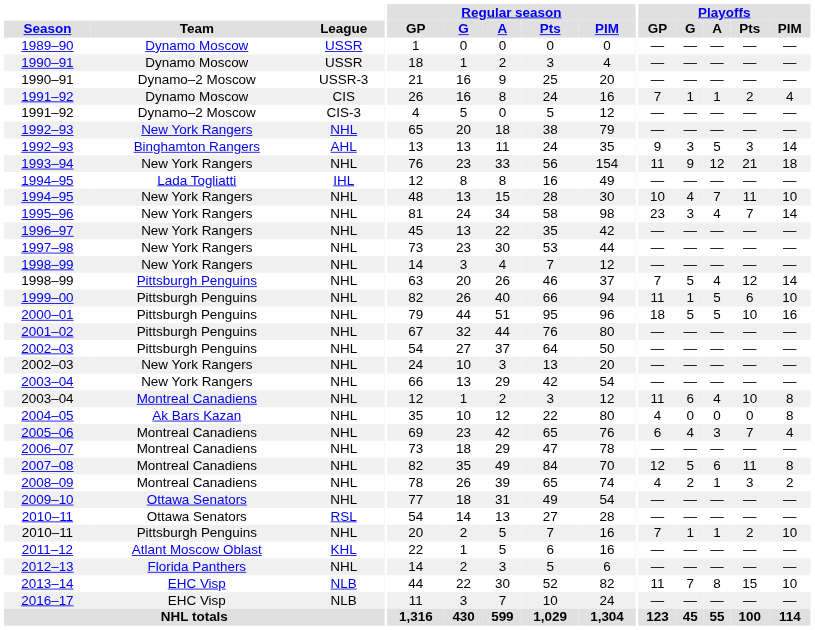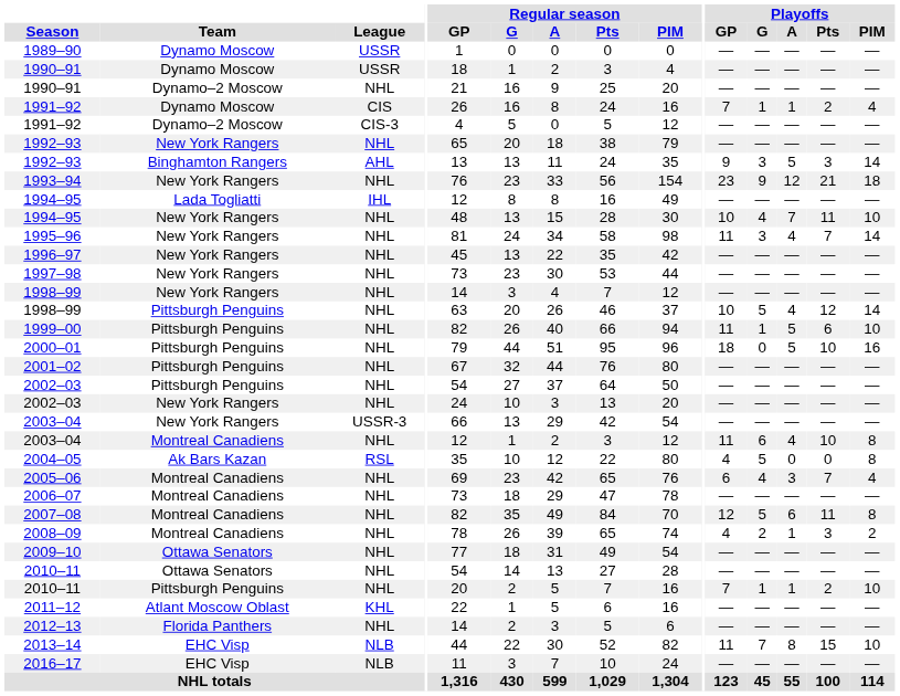 <table border="0" cellpadding="1" cellspacing="0" style="text-align:center; width:60em">
 <tr bgcolor="#e0e0e0">
 <th colspan="3" bgcolor="#ffffff"></th>
 <th rowspan="100" bgcolor="#ffffff"></th>
 <th colspan="5"><a href='#'>Regular season</a></th>
 <th rowspan="100" bgcolor="#ffffff"></th>
 <th colspan="5"><a href='#'>Playoffs</a></th>
 </tr>
 <tr bgcolor="#e0e0e0">
 <th><a href='#'>Season</a></th>
 <th>Team</th>
 <th>League</th>
 <th>GP</th>
 <th><a href='#'>G</a></th>
 <th><a href='#'>A</a></th>
 <th><a href='#'>Pts</a></th>
 <th><a href='#'>PIM</a></th>
 <th>GP</th>
 <th>G</th>
 <th>A</th>
 <th>Pts</th>
 <th>PIM</th>
 </tr>
 <tr>
 <td><a href='#'>1989–90</a></td>
 <td><a href='#'>Dynamo Moscow</a></td>
 <td><a href='#'>USSR</a></td>
 <td>1</td>
 <td>0</td>
 <td>0</td>
 <td>0</td>
 <td>0</td>
 <td>—</td>
 <td>—</td>
 <td>—</td>
 <td>—</td>
 <td>—</td>
 </tr>
 <tr bgcolor="#f0f0f0">
 <td><a href='#'>1990–91</a></td>
 <td>Dynamo Moscow</td>
 <td>USSR</td>
 <td>18</td>
 <td>1</td>
 <td>2</td>
 <td>3</td>
 <td>4</td>
 <td>—</td>
 <td>—</td>
 <td>—</td>
 <td>—</td>
 <td>—</td>
 </tr>
 <tr>
 <td>1990–91</td>
 <td>Dynamo–2 Moscow</td>
-<td>USSR-3</td>
+<td>NHL</td>
 <td>21</td>
 <td>16</td>
 <td>9</td>
 <td>25</td>
 <td>20</td>
 <td>—</td>
 <td>—</td>
 <td>—</td>
 <td>—</td>
 <td>—</td>
 </tr>
 <tr bgcolor="#f0f0f0">
 <td><a href='#'>1991–92</a></td>
 <td>Dynamo Moscow</td>
 <td>CIS</td>
 <td>26</td>
 <td>16</td>
 <td>8</td>
 <td>24</td>
 <td>16</td>
 <td>7</td>
 <td>1</td>
 <td>1</td>
 <td>2</td>
 <td>4</td>
 </tr>
 <tr>
 <td>1991–92</td>
 <td>Dynamo–2 Moscow</td>
 <td>CIS-3</td>
 <td>4</td>
 <td>5</td>
 <td>0</td>
 <td>5</td>
 <td>12</td>
 <td>—</td>
 <td>—</td>
 <td>—</td>
 <td>—</td>
 <td>—</td>
 </tr>
 <tr bgcolor="#f0f0f0">
 <td><a href='#'>1992–93</a></td>
 <td><a href='#'>New York Rangers</a></td>
 <td><a href='#'>NHL</a></td>
 <td>65</td>
 <td>20</td>
 <td>18</td>
 <td>38</td>
 <td>79</td>
 <td>—</td>
 <td>—</td>
 <td>—</td>
 <td>—</td>
 <td>—</td>
 </tr>
 <tr>
 <td><a href='#'>1992–93</a></td>
 <td><a href='#'>Binghamton Rangers</a></td>
 <td><a href='#'>AHL</a></td>
 <td>13</td>
 <td>13</td>
 <td>11</td>
 <td>24</td>
 <td>35</td>
 <td>9</td>
 <td>3</td>
 <td>5</td>
 <td>3</td>
 <td>14</td>
 </tr>
 <tr bgcolor="#f0f0f0">
 <td><a href='#'>1993–94</a></td>
 <td>New York Rangers</td>
 <td>NHL</td>
 <td>76</td>
 <td>23</td>
 <td>33</td>
 <td>56</td>
 <td>154</td>
-<td>11</td>
+<td>23</td>
 <td>9</td>
 <td>12</td>
 <td>21</td>
 <td>18</td>
 </tr>
 <tr>
 <td><a href='#'>1994–95</a></td>
 <td><a href='#'>Lada Togliatti</a></td>
 <td><a href='#'>IHL</a></td>
 <td>12</td>
 <td>8</td>
 <td>8</td>
 <td>16</td>
 <td>49</td>
 <td>—</td>
 <td>—</td>
 <td>—</td>
 <td>—</td>
 <td>—</td>
 </tr>
 <tr bgcolor="#f0f0f0">
 <td><a href='#'>1994–95</a></td>
 <td>New York Rangers</td>
 <td>NHL</td>
 <td>48</td>
 <td>13</td>
 <td>15</td>
 <td>28</td>
 <td>30</td>
 <td>10</td>
 <td>4</td>
 <td>7</td>
 <td>11</td>
 <td>10</td>
 </tr>
 <tr>
 <td><a href='#'>1995–96</a></td>
 <td>New York Rangers</td>
 <td>NHL</td>
 <td>81</td>
 <td>24</td>
 <td>34</td>
 <td>58</td>
 <td>98</td>
-<td>23</td>
+<td>11</td>
 <td>3</td>
 <td>4</td>
 <td>7</td>
 <td>14</td>
 </tr>
 <tr bgcolor="#f0f0f0">
 <td><a href='#'>1996–97</a></td>
 <td>New York Rangers</td>
 <td>NHL</td>
 <td>45</td>
 <td>13</td>
 <td>22</td>
 <td>35</td>
 <td>42</td>
 <td>—</td>
 <td>—</td>
 <td>—</td>
 <td>—</td>
 <td>—</td>
 </tr>
 <tr>
 <td><a href='#'>1997–98</a></td>
 <td>New York Rangers</td>
 <td>NHL</td>
 <td>73</td>
 <td>23</td>
 <td>30</td>
 <td>53</td>
 <td>44</td>
 <td>—</td>
 <td>—</td>
 <td>—</td>
 <td>—</td>
 <td>—</td>
 </tr>
 <tr bgcolor="#f0f0f0">
 <td><a href='#'>1998–99</a></td>
 <td>New York Rangers</td>
 <td>NHL</td>
 <td>14</td>
 <td>3</td>
 <td>4</td>
 <td>7</td>
 <td>12</td>
 <td>—</td>
 <td>—</td>
 <td>—</td>
 <td>—</td>
 <td>—</td>
 </tr>
 <tr>
 <td>1998–99</td>
 <td><a href='#'>Pittsburgh Penguins</a></td>
 <td>NHL</td>
 <td>63</td>
 <td>20</td>
 <td>26</td>
 <td>46</td>
 <td>37</td>
-<td>7</td>
+<td>10</td>
 <td>5</td>
 <td>4</td>
 <td>12</td>
 <td>14</td>
 </tr>
 <tr bgcolor="#f0f0f0">
 <td><a href='#'>1999–00</a></td>
 <td>Pittsburgh Penguins</td>
 <td>NHL</td>
 <td>82</td>
 <td>26</td>
 <td>40</td>
 <td>66</td>
 <td>94</td>
 <td>11</td>
 <td>1</td>
 <td>5</td>
 <td>6</td>
 <td>10</td>
 </tr>
 <tr>
 <td><a href='#'>2000–01</a></td>
 <td>Pittsburgh Penguins</td>
 <td>NHL</td>
 <td>79</td>
 <td>44</td>
 <td>51</td>
 <td>95</td>
 <td>96</td>
 <td>18</td>
-<td>5</td>
+<td>0</td>
 <td>5</td>
 <td>10</td>
 <td>16</td>
 </tr>
 <tr bgcolor="#f0f0f0">
 <td><a href='#'>2001–02</a></td>
 <td>Pittsburgh Penguins</td>
 <td>NHL</td>
 <td>67</td>
 <td>32</td>
 <td>44</td>
 <td>76</td>
 <td>80</td>
 <td>—</td>
 <td>—</td>
 <td>—</td>
 <td>—</td>
 <td>—</td>
 </tr>
 <tr>
 <td><a href='#'>2002–03</a></td>
 <td>Pittsburgh Penguins</td>
 <td>NHL</td>
 <td>54</td>
 <td>27</td>
 <td>37</td>
 <td>64</td>
 <td>50</td>
 <td>—</td>
 <td>—</td>
 <td>—</td>
 <td>—</td>
 <td>—</td>
 </tr>
 <tr bgcolor="#f0f0f0">
 <td>2002–03</td>
 <td>New York Rangers</td>
 <td>NHL</td>
 <td>24</td>
 <td>10</td>
 <td>3</td>
 <td>13</td>
 <td>20</td>
 <td>—</td>
 <td>—</td>
 <td>—</td>
 <td>—</td>
 <td>—</td>
 </tr>
 <tr>
 <td><a href='#'>2003–04</a></td>
 <td>New York Rangers</td>
-<td>NHL</td>
+<td>USSR-3</td>
 <td>66</td>
 <td>13</td>
 <td>29</td>
 <td>42</td>
 <td>54</td>
 <td>—</td>
 <td>—</td>
 <td>—</td>
 <td>—</td>
 <td>—</td>
 </tr>
 <tr bgcolor="#f0f0f0">
 <td>2003–04</td>
 <td><a href='#'>Montreal Canadiens</a></td>
 <td>NHL</td>
 <td>12</td>
 <td>1</td>
 <td>2</td>
 <td>3</td>
 <td>12</td>
 <td>11</td>
 <td>6</td>
 <td>4</td>
 <td>10</td>
 <td>8</td>
 </tr>
 <tr>
 <td><a href='#'>2004–05</a></td>
 <td><a href='#'>Ak Bars Kazan</a></td>
-<td>NHL</td>
+<td><a href='#'>RSL</a></td>
 <td>35</td>
 <td>10</td>
 <td>12</td>
 <td>22</td>
 <td>80</td>
 <td>4</td>
-<td>0</td>
+<td>5</td>
 <td>0</td>
 <td>0</td>
 <td>8</td>
 </tr>
 <tr bgcolor="#f0f0f0">
 <td><a href='#'>2005–06</a></td>
 <td>Montreal Canadiens</td>
 <td>NHL</td>
 <td>69</td>
 <td>23</td>
 <td>42</td>
 <td>65</td>
 <td>76</td>
 <td>6</td>
 <td>4</td>
 <td>3</td>
 <td>7</td>
 <td>4</td>
 </tr>
 <tr>
 <td><a href='#'>2006–07</a></td>
 <td>Montreal Canadiens</td>
 <td>NHL</td>
 <td>73</td>
 <td>18</td>
 <td>29</td>
 <td>47</td>
 <td>78</td>
 <td>—</td>
 <td>—</td>
 <td>—</td>
 <td>—</td>
 <td>—</td>
 </tr>
 <tr bgcolor="#f0f0f0">
 <td><a href='#'>2007–08</a></td>
 <td>Montreal Canadiens</td>
 <td>NHL</td>
 <td>82</td>
 <td>35</td>
 <td>49</td>
 <td>84</td>
 <td>70</td>
 <td>12</td>
 <td>5</td>
 <td>6</td>
 <td>11</td>
 <td>8</td>
 </tr>
 <tr>
 <td><a href='#'>2008–09</a></td>
 <td>Montreal Canadiens</td>
 <td>NHL</td>
 <td>78</td>
 <td>26</td>
 <td>39</td>
 <td>65</td>
 <td>74</td>
 <td>4</td>
 <td>2</td>
 <td>1</td>
 <td>3</td>
 <td>2</td>
 </tr>
 <tr bgcolor="#f0f0f0">
 <td><a href='#'>2009–10</a></td>
 <td><a href='#'>Ottawa Senators</a></td>
 <td>NHL</td>
 <td>77</td>
 <td>18</td>
 <td>31</td>
 <td>49</td>
 <td>54</td>
 <td>—</td>
 <td>—</td>
 <td>—</td>
 <td>—</td>
 <td>—</td>
 </tr>
 <tr>
 <td><a href='#'>2010–11</a></td>
 <td>Ottawa Senators</td>
-<td><a href='#'>RSL</a></td>
+<td>NHL</td>
 <td>54</td>
 <td>14</td>
 <td>13</td>
 <td>27</td>
 <td>28</td>
 <td>—</td>
 <td>—</td>
 <td>—</td>
 <td>—</td>
 <td>—</td>
 </tr>
 <tr bgcolor="#f0f0f0">
 <td>2010–11</td>
 <td>Pittsburgh Penguins</td>
 <td>NHL</td>
 <td>20</td>
 <td>2</td>
 <td>5</td>
 <td>7</td>
 <td>16</td>
 <td>7</td>
 <td>1</td>
 <td>1</td>
 <td>2</td>
 <td>10</td>
 </tr>
 <tr>
 <td><a href='#'>2011–12</a></td>
 <td><a href='#'>Atlant Moscow Oblast</a></td>
 <td><a href='#'>KHL</a></td>
 <td>22</td>
 <td>1</td>
 <td>5</td>
 <td>6</td>
 <td>16</td>
 <td>—</td>
 <td>—</td>
 <td>—</td>
 <td>—</td>
 <td>—</td>
 </tr>
 <tr bgcolor="#f0f0f0">
 <td><a href='#'>2012–13</a></td>
 <td><a href='#'>Florida Panthers</a></td>
 <td>NHL</td>
 <td>14</td>
 <td>2</td>
 <td>3</td>
 <td>5</td>
 <td>6</td>
 <td>—</td>
 <td>—</td>
 <td>—</td>
 <td>—</td>
 <td>—</td>
 </tr>
 <tr>
 <td><a href='#'>2013–14</a></td>
 <td><a href='#'>EHC Visp</a></td>
 <td><a href='#'>NLB</a></td>
 <td>44</td>
 <td>22</td>
 <td>30</td>
 <td>52</td>
 <td>82</td>
 <td>11</td>
 <td>7</td>
 <td>8</td>
 <td>15</td>
 <td>10</td>
 </tr>
 <tr bgcolor="#f0f0f0">
 <td><a href='#'>2016–17</a></td>
 <td>EHC Visp</td>
 <td>NLB</td>
 <td>11</td>
 <td>3</td>
 <td>7</td>
 <td>10</td>
 <td>24</td>
 <td>—</td>
 <td>—</td>
 <td>—</td>
 <td>—</td>
 <td>—</td>
 </tr>
 <tr bgcolor="#e0e0e0">
 <th colspan="3">NHL totals</th>
 <th>1,316</th>
 <th>430</th>
 <th>599</th>
 <th>1,029</th>
 <th>1,304</th>
 <th>123</th>
 <th>45</th>
 <th>55</th>
 <th>100</th>
 <th>114</th>
 </tr>
 </table>
